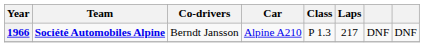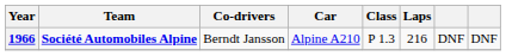 <table class="wikitable" style="text-align:center; font-size:90%">
 <tr>
 <th>Year</th>
 <th>Team</th>
 <th>Co-drivers</th>
 <th>Car</th>
 <th>Class</th>
 <th>Laps</th>
 <th></th>
 <th></th>
 </tr>
 <tr>
 <th><a href='#'>1966</a></th>
 <td align="left"><strong> <a href='#'>Société Automobiles Alpine</a></strong></td>
 <td align="left"> Berndt Jansson</td>
 <td align="left"><a href='#'>Alpine A210</a></td>
 <td>P 1.3</td>
-<td>217</td>
+<td>216</td>
 <td>DNF</td>
 <td>DNF</td>
 </tr>
 <tr>
 </tr>
 </table>
